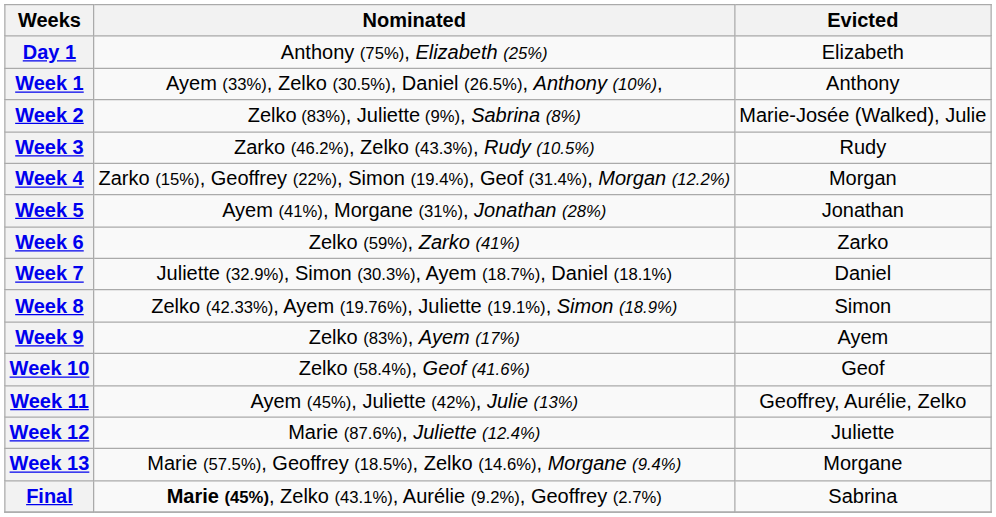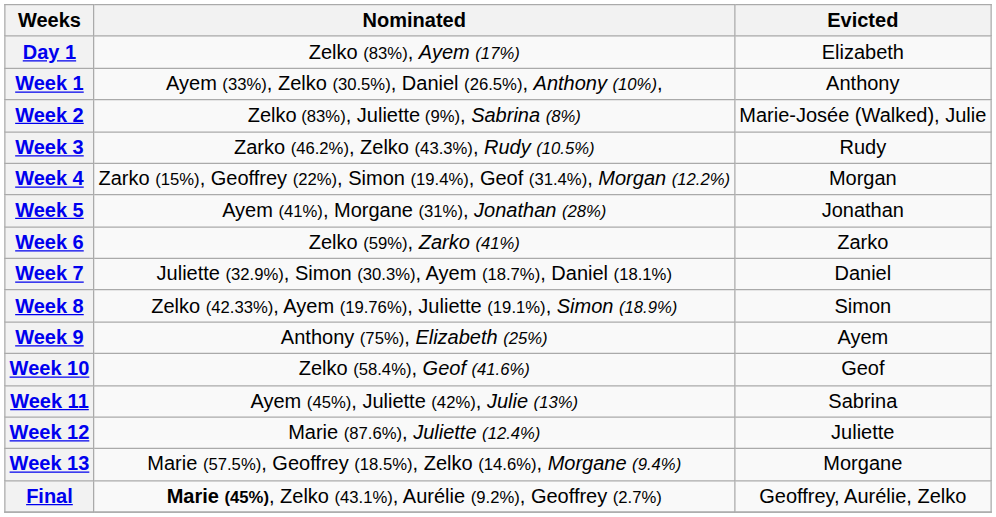 <table class="wikitable" style="font-size:100%; text-align:center; margin-left: auto; margin-right: auto">
 <tr>
 <th>Weeks</th>
 <th>Nominated</th>
 <th>Evicted</th>
 </tr>
 <tr>
 <th><a href='#'>Day 1</a></th>
-<td>Anthony <small>(75%)</small>, <em>Elizabeth <small>(25%)</small></em></td>
+<td>Zelko <small>(83%)</small>, <em>Ayem <small>(17%)</small></em></td>
 <td>Elizabeth</td>
 </tr>
 <tr>
 <th><a href='#'>Week 1</a></th>
 <td>Ayem <small>(33%)</small>,  Zelko <small>(30.5%)</small>, Daniel <small>(26.5%)</small>, <em>Anthony <small>(10%)</small></em>,</td>
 <td>Anthony</td>
 </tr>
 <tr>
 <th><a href='#'>Week 2</a></th>
 <td>Zelko<small> (83%)</small>, Juliette<small> (9%)</small>, <em>Sabrina <small> (8%)</small></em></td>
 <td>Marie-Josée (Walked), Julie</td>
 </tr>
 <tr>
 <th><a href='#'>Week 3</a></th>
 <td>Zarko <small>(46.2%)</small>, Zelko <small>(43.3%)</small>, <em>Rudy <small>(10.5%)</small></em></td>
 <td>Rudy</td>
 </tr>
 <tr>
 <th><a href='#'>Week 4</a></th>
 <td>Zarko <small>(15%)</small>, Geoffrey <small>(22%)</small>,  Simon <small>(19.4%)</small>, Geof <small>(31.4%)</small>, <em>Morgan <small>(12.2%)</small></em></td>
 <td>Morgan</td>
 </tr>
 <tr>
 <th><a href='#'>Week 5</a></th>
 <td>Ayem <small>(41%)</small>, Morgane <small>(31%)</small>, <em>Jonathan <small>(28%)</small></em></td>
 <td>Jonathan</td>
 </tr>
 <tr>
 <th><a href='#'>Week 6</a></th>
 <td>Zelko <small>(59%)</small>, <em>Zarko <small>(41%)</small></em></td>
 <td>Zarko</td>
 </tr>
 <tr>
 <th><a href='#'>Week 7</a></th>
 <td>Juliette <small>(32.9%)</small>, Simon <small>(30.3%)</small>, Ayem <small>(18.7%)</small>, Daniel <small>(18.1%)</small></td>
 <td>Daniel</td>
 </tr>
 <tr>
 <th><a href='#'>Week 8</a></th>
 <td>Zelko <small>(42.33%)</small>, Ayem <small>(19.76%)</small>, Juliette <small>(19.1%)</small>, <em>Simon <small>(18.9%)</small></em></td>
 <td>Simon</td>
 </tr>
 <tr>
 <th><a href='#'>Week 9</a></th>
-<td>Zelko <small>(83%)</small>, <em>Ayem <small>(17%)</small></em></td>
+<td>Anthony <small>(75%)</small>, <em>Elizabeth <small>(25%)</small></em></td>
 <td>Ayem</td>
 </tr>
 <tr>
 <th><a href='#'>Week 10</a></th>
 <td>Zelko <small>(58.4%)</small>, <em>Geof <small>(41.6%)</small></em></td>
 <td>Geof</td>
 </tr>
 <tr>
 <th><a href='#'>Week 11</a></th>
 <td>Ayem <small>(45%)</small>, Juliette <small>(42%)</small>, <em>Julie <small>(13%)</small></em></td>
-<td>Geoffrey, Aurélie, Zelko</td>
+<td>Sabrina</td>
 </tr>
 <tr>
 <th><a href='#'>Week 12</a></th>
 <td>Marie <small>(87.6%)</small>, <em>Juliette <small>(12.4%)</small></em></td>
 <td>Juliette</td>
 </tr>
 <tr>
 <th><a href='#'>Week 13</a></th>
 <td>Marie <small>(57.5%)</small>, Geoffrey <small>(18.5%)</small>, Zelko <small>(14.6%)</small>, <em>Morgane <small>(9.4%)</small></em></td>
 <td>Morgane</td>
 </tr>
 <tr>
 <th><a href='#'>Final</a></th>
 <td><strong>Marie <small>(45%)</small></strong>, Zelko <small>(43.1%)</small>, Aurélie <small>(9.2%)</small>, Geoffrey <small>(2.7%)</small></td>
-<td>Sabrina</td>
+<td>Geoffrey, Aurélie, Zelko</td>
 </tr>
 <tr>
 </tr>
 </table>
